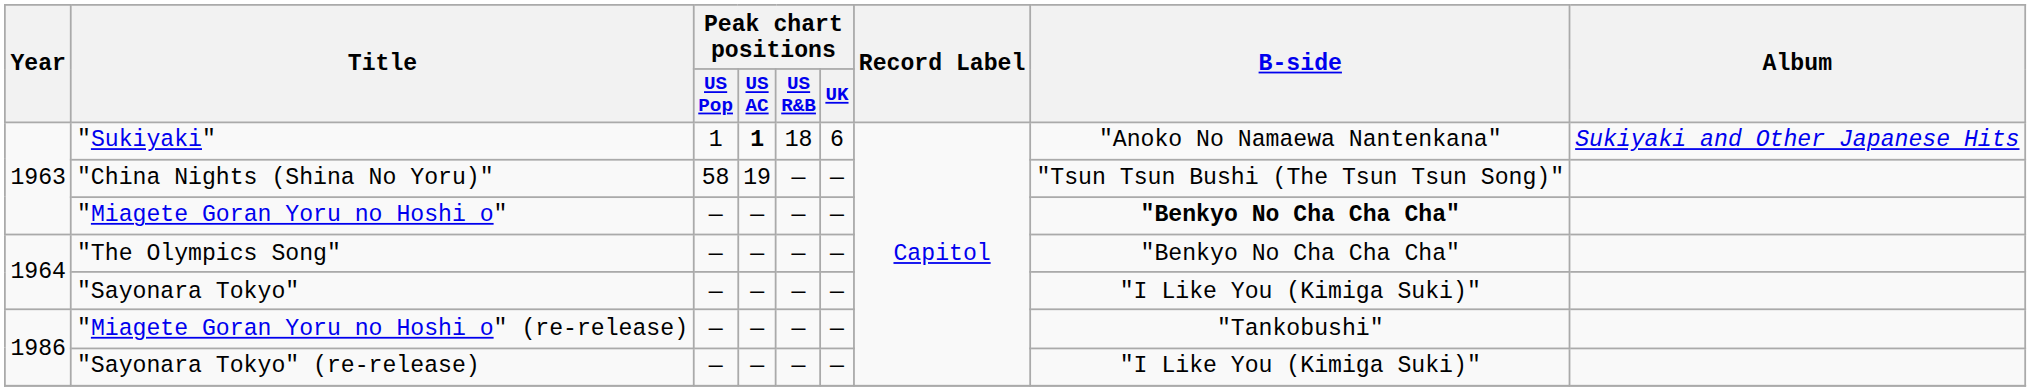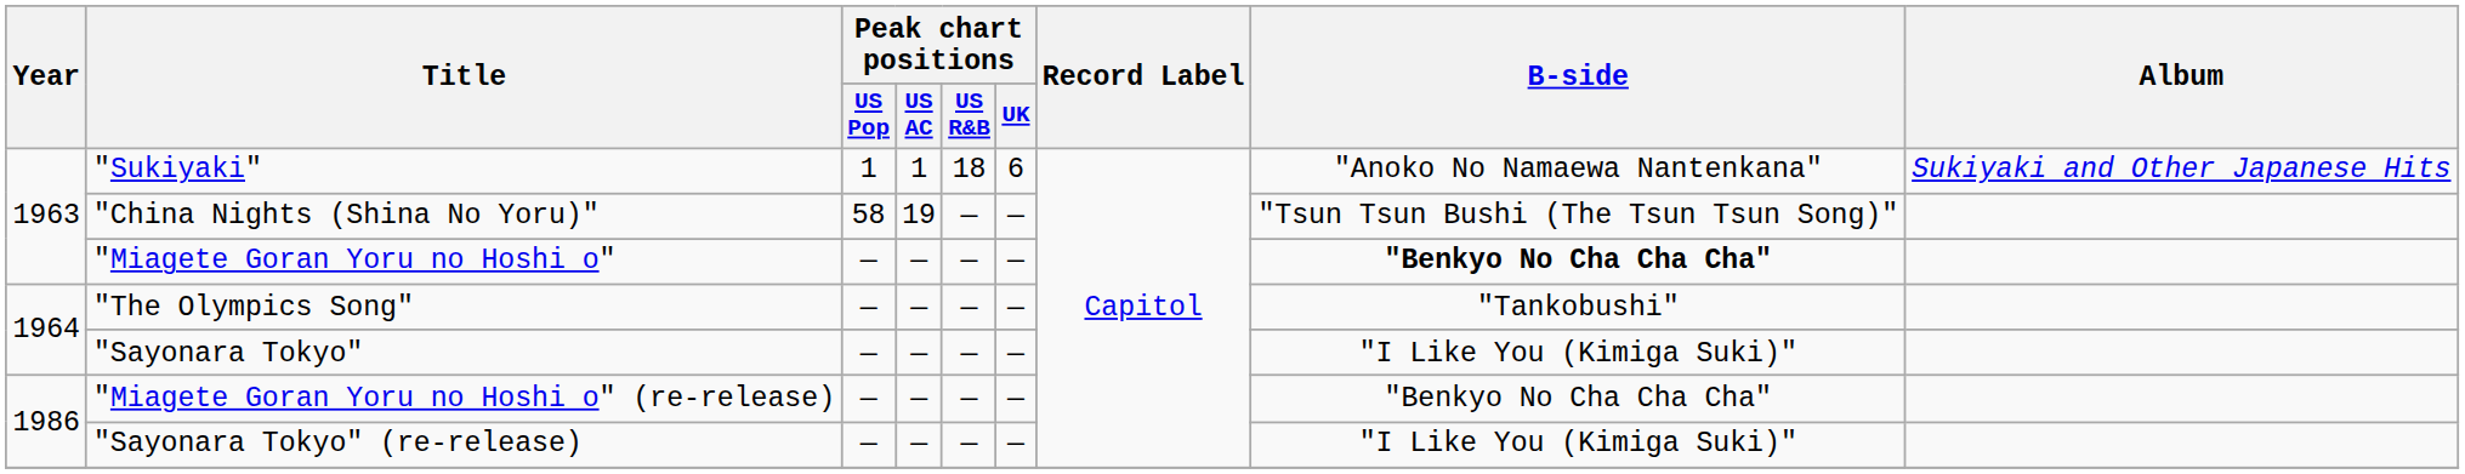 <table class="wikitable" style=text-align:center;>
 <tr>
 <th rowspan="2">Year</th>
 <th rowspan="2">Title</th>
 <th colspan="4">Peak chart<br>positions</th>
 <th rowspan="2">Record Label</th>
 <th rowspan="2"><a href='#'>B-side</a></th>
 <th rowspan="2">Album</th>
 </tr>
 <tr style="font-size:smaller;">
 <th align=centre><a href='#'>US<br>Pop</a></th>
 <th align=centre><a href='#'>US<br>AC</a></th>
 <th align=centre><a href='#'>US<br>R&B</a></th>
 <th align=centre><a href='#'>UK</a></th>
 </tr>
 <tr>
 <td rowspan="3">1963</td>
 <td align=left>"<a href='#'>Sukiyaki</a>"</td>
 <td>1</td>
-<td><strong>1</strong></td>
+<td>1</td>
 <td>18</td>
 <td>6</td>
 <td rowspan="7"><a href='#'>Capitol</a></td>
 <td rowspan="1">"Anoko No Namaewa Nantenkana"</td>
 <td rowspan="1"><em><a href='#'>Sukiyaki and Other Japanese Hits</a></em></td>
 </tr>
 <tr>
 <td align=left>"China Nights (Shina No Yoru)"</td>
 <td>58</td>
 <td>19</td>
 <td>—</td>
 <td>—</td>
 <td rowspan="1">"Tsun Tsun Bushi (The Tsun Tsun Song)"</td>
 <td rowspan="1"></td>
 </tr>
 <tr>
 <td align=left>"<a href='#'>Miagete Goran Yoru no Hoshi o</a>"</td>
 <td>—</td>
 <td>—</td>
 <td>—</td>
 <td>—</td>
 <td rowspan="1"><strong>"Benkyo No Cha Cha Cha"</strong></td>
 <td rowspan="1"></td>
 </tr>
 <tr>
 <td rowspan="2">1964</td>
 <td align=left>"The Olympics Song"</td>
 <td>—</td>
 <td>—</td>
 <td>—</td>
 <td>—</td>
-<td rowspan="1">"Benkyo No Cha Cha Cha"</td>
+<td rowspan="1">"Tankobushi"</td>
 <td rowspan="1"></td>
 </tr>
 <tr>
 <td align=left>"Sayonara Tokyo"</td>
 <td>—</td>
 <td>—</td>
 <td>—</td>
 <td>—</td>
 <td rowspan="1">"I Like You (Kimiga Suki)"</td>
 <td rowspan="1"></td>
 </tr>
 <tr>
 <td rowspan="2">1986</td>
 <td align=left>"<a href='#'>Miagete Goran Yoru no Hoshi o</a>" (re-release)</td>
 <td>—</td>
 <td>—</td>
 <td>—</td>
 <td>—</td>
-<td rowspan="1">"Tankobushi"</td>
+<td rowspan="1">"Benkyo No Cha Cha Cha"</td>
 <td rowspan="1"></td>
 </tr>
 <tr>
 <td align=left>"Sayonara Tokyo" (re-release)</td>
 <td>—</td>
 <td>—</td>
 <td>—</td>
 <td>—</td>
 <td rowspan="1">"I Like You (Kimiga Suki)"</td>
 <td rowspan="1"></td>
 </tr>
 <tr>
 </tr>
 </table>
